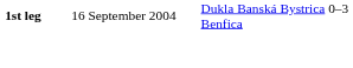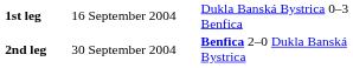 <table>
 <tr ---->
 <td width="75"></td>
 </tr>
 <tr ---->
 <td width="75"></td>
 <td width="150"></td>
 <td width="200"></td>
 </tr>
 <tr ---->
 <td><strong>1st leg</strong></td>
 <td>16 September 2004</td>
 <td><a href='#'>Dukla Banská Bystrica</a> 0–3 <a href='#'>Benfica</a></td>
 </tr>
+<tr ---->
+<td><strong>2nd leg</strong></td>
+<td>30 September 2004</td>
+<td><strong><a href='#'>Benfica</a></strong> 2–0 <a href='#'>Dukla Banská Bystrica</a></td>
+</tr>
 </table>
